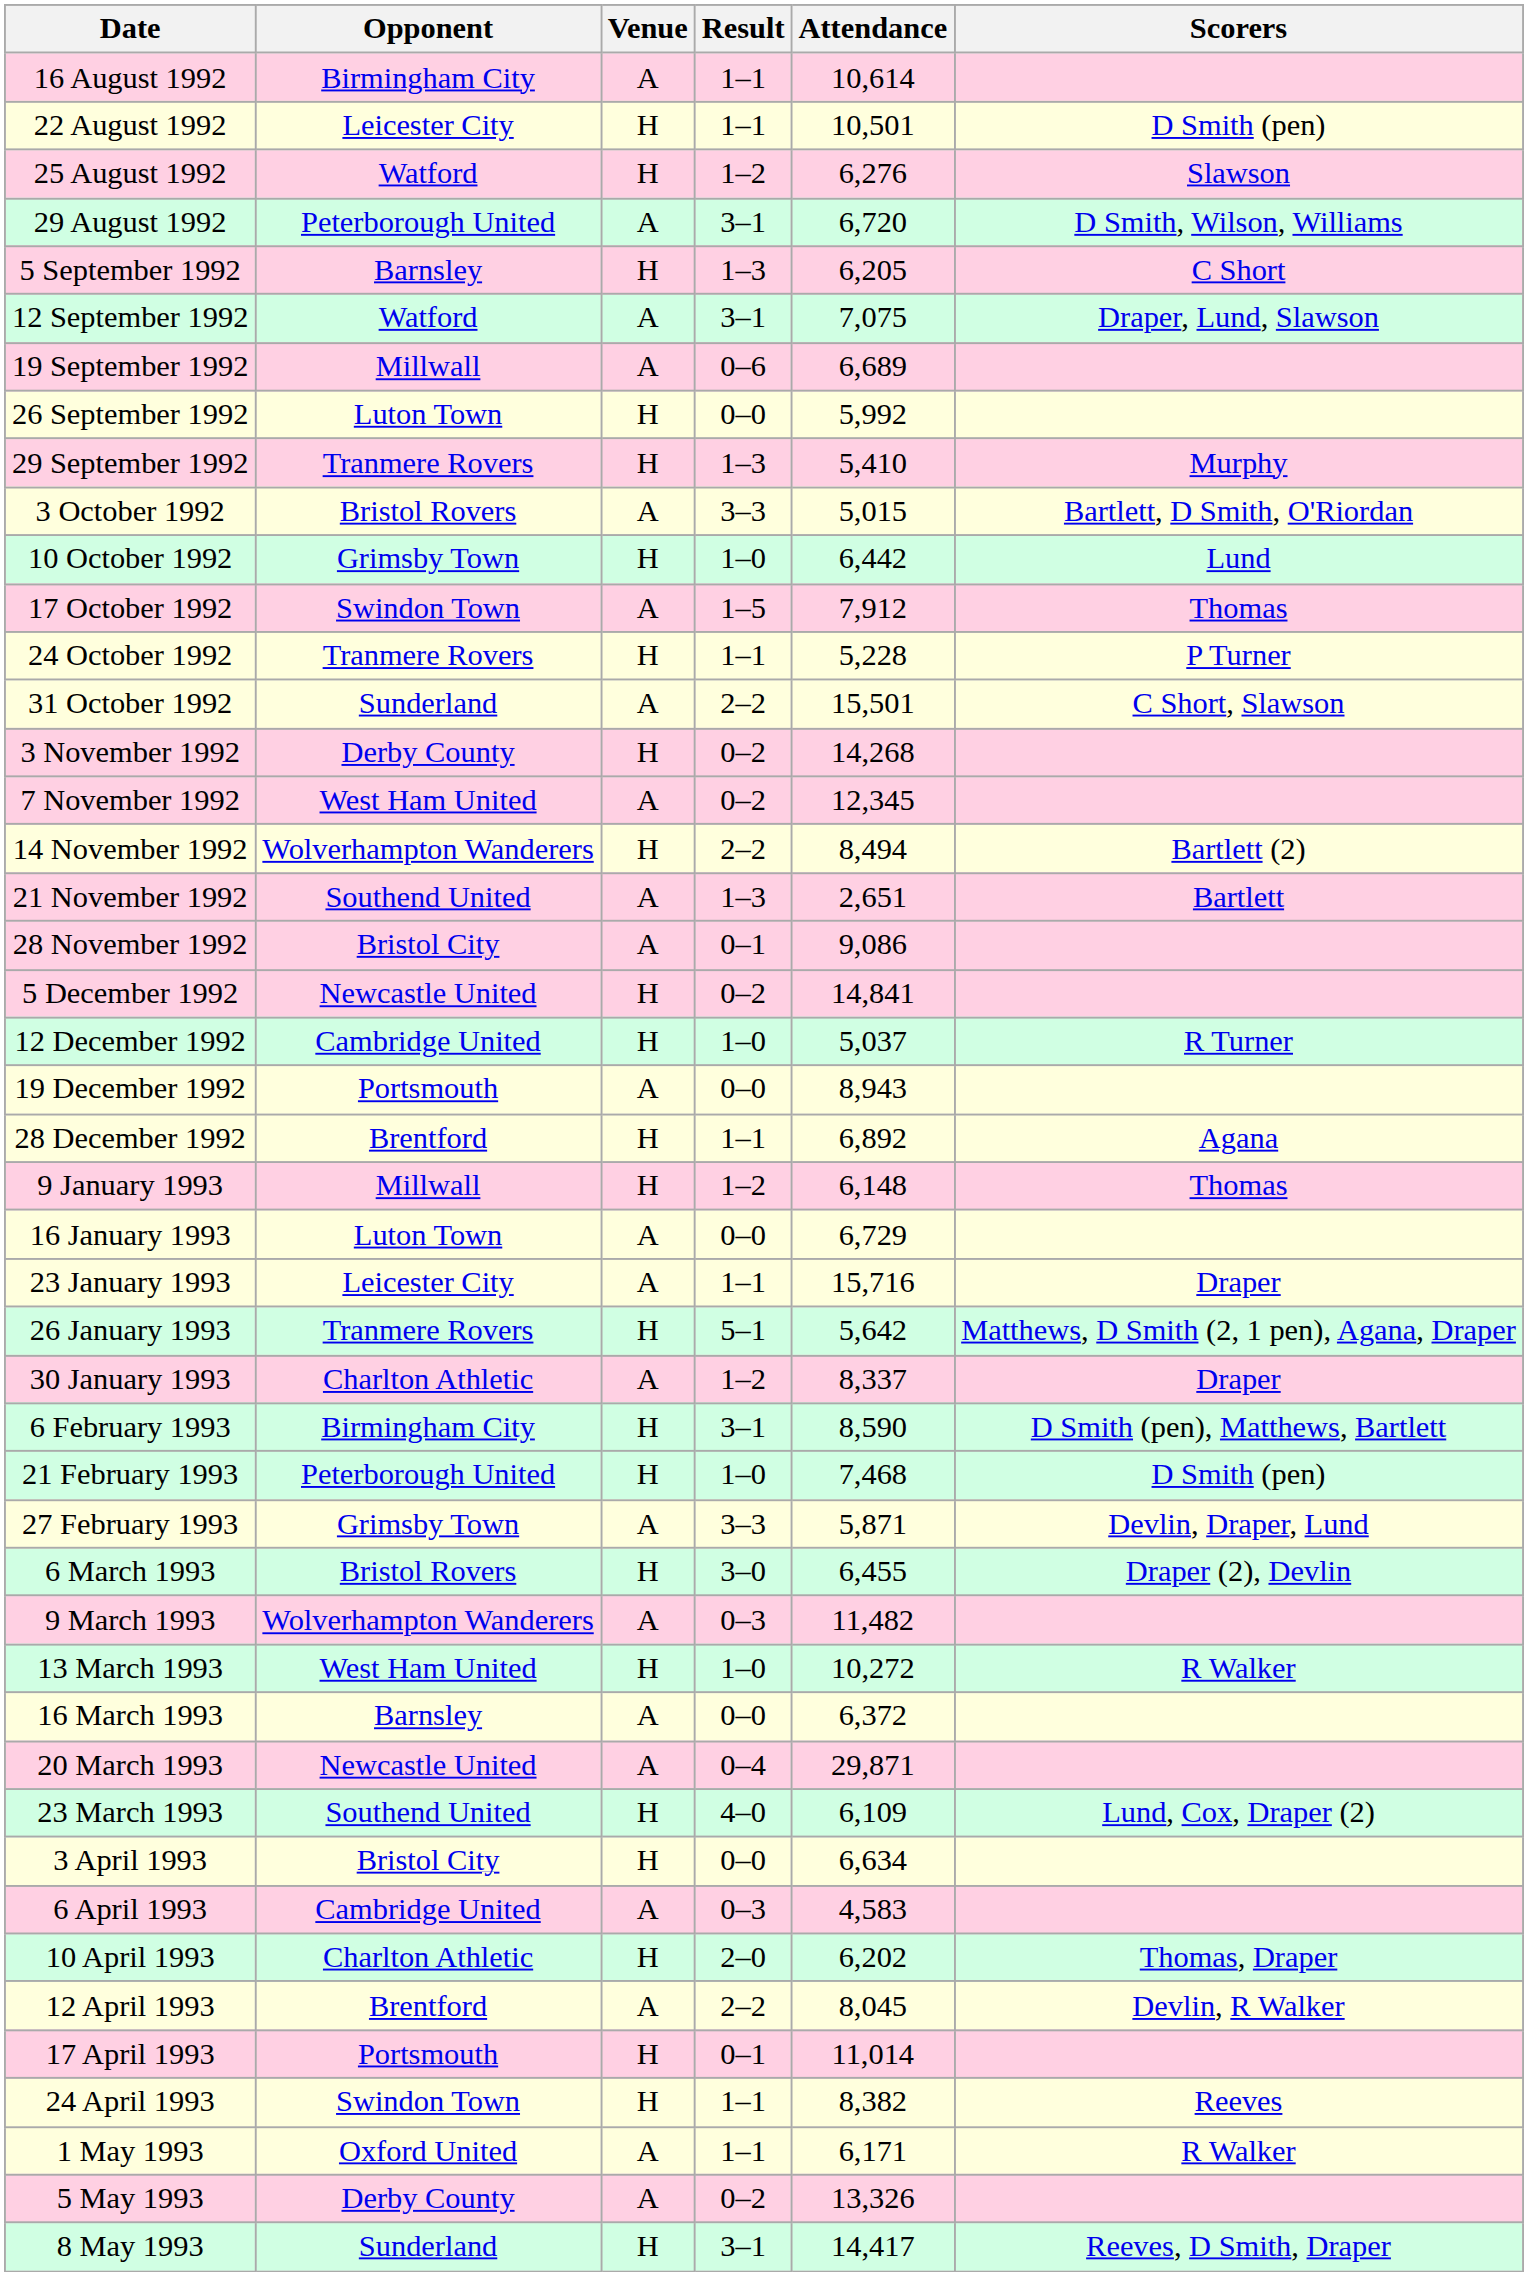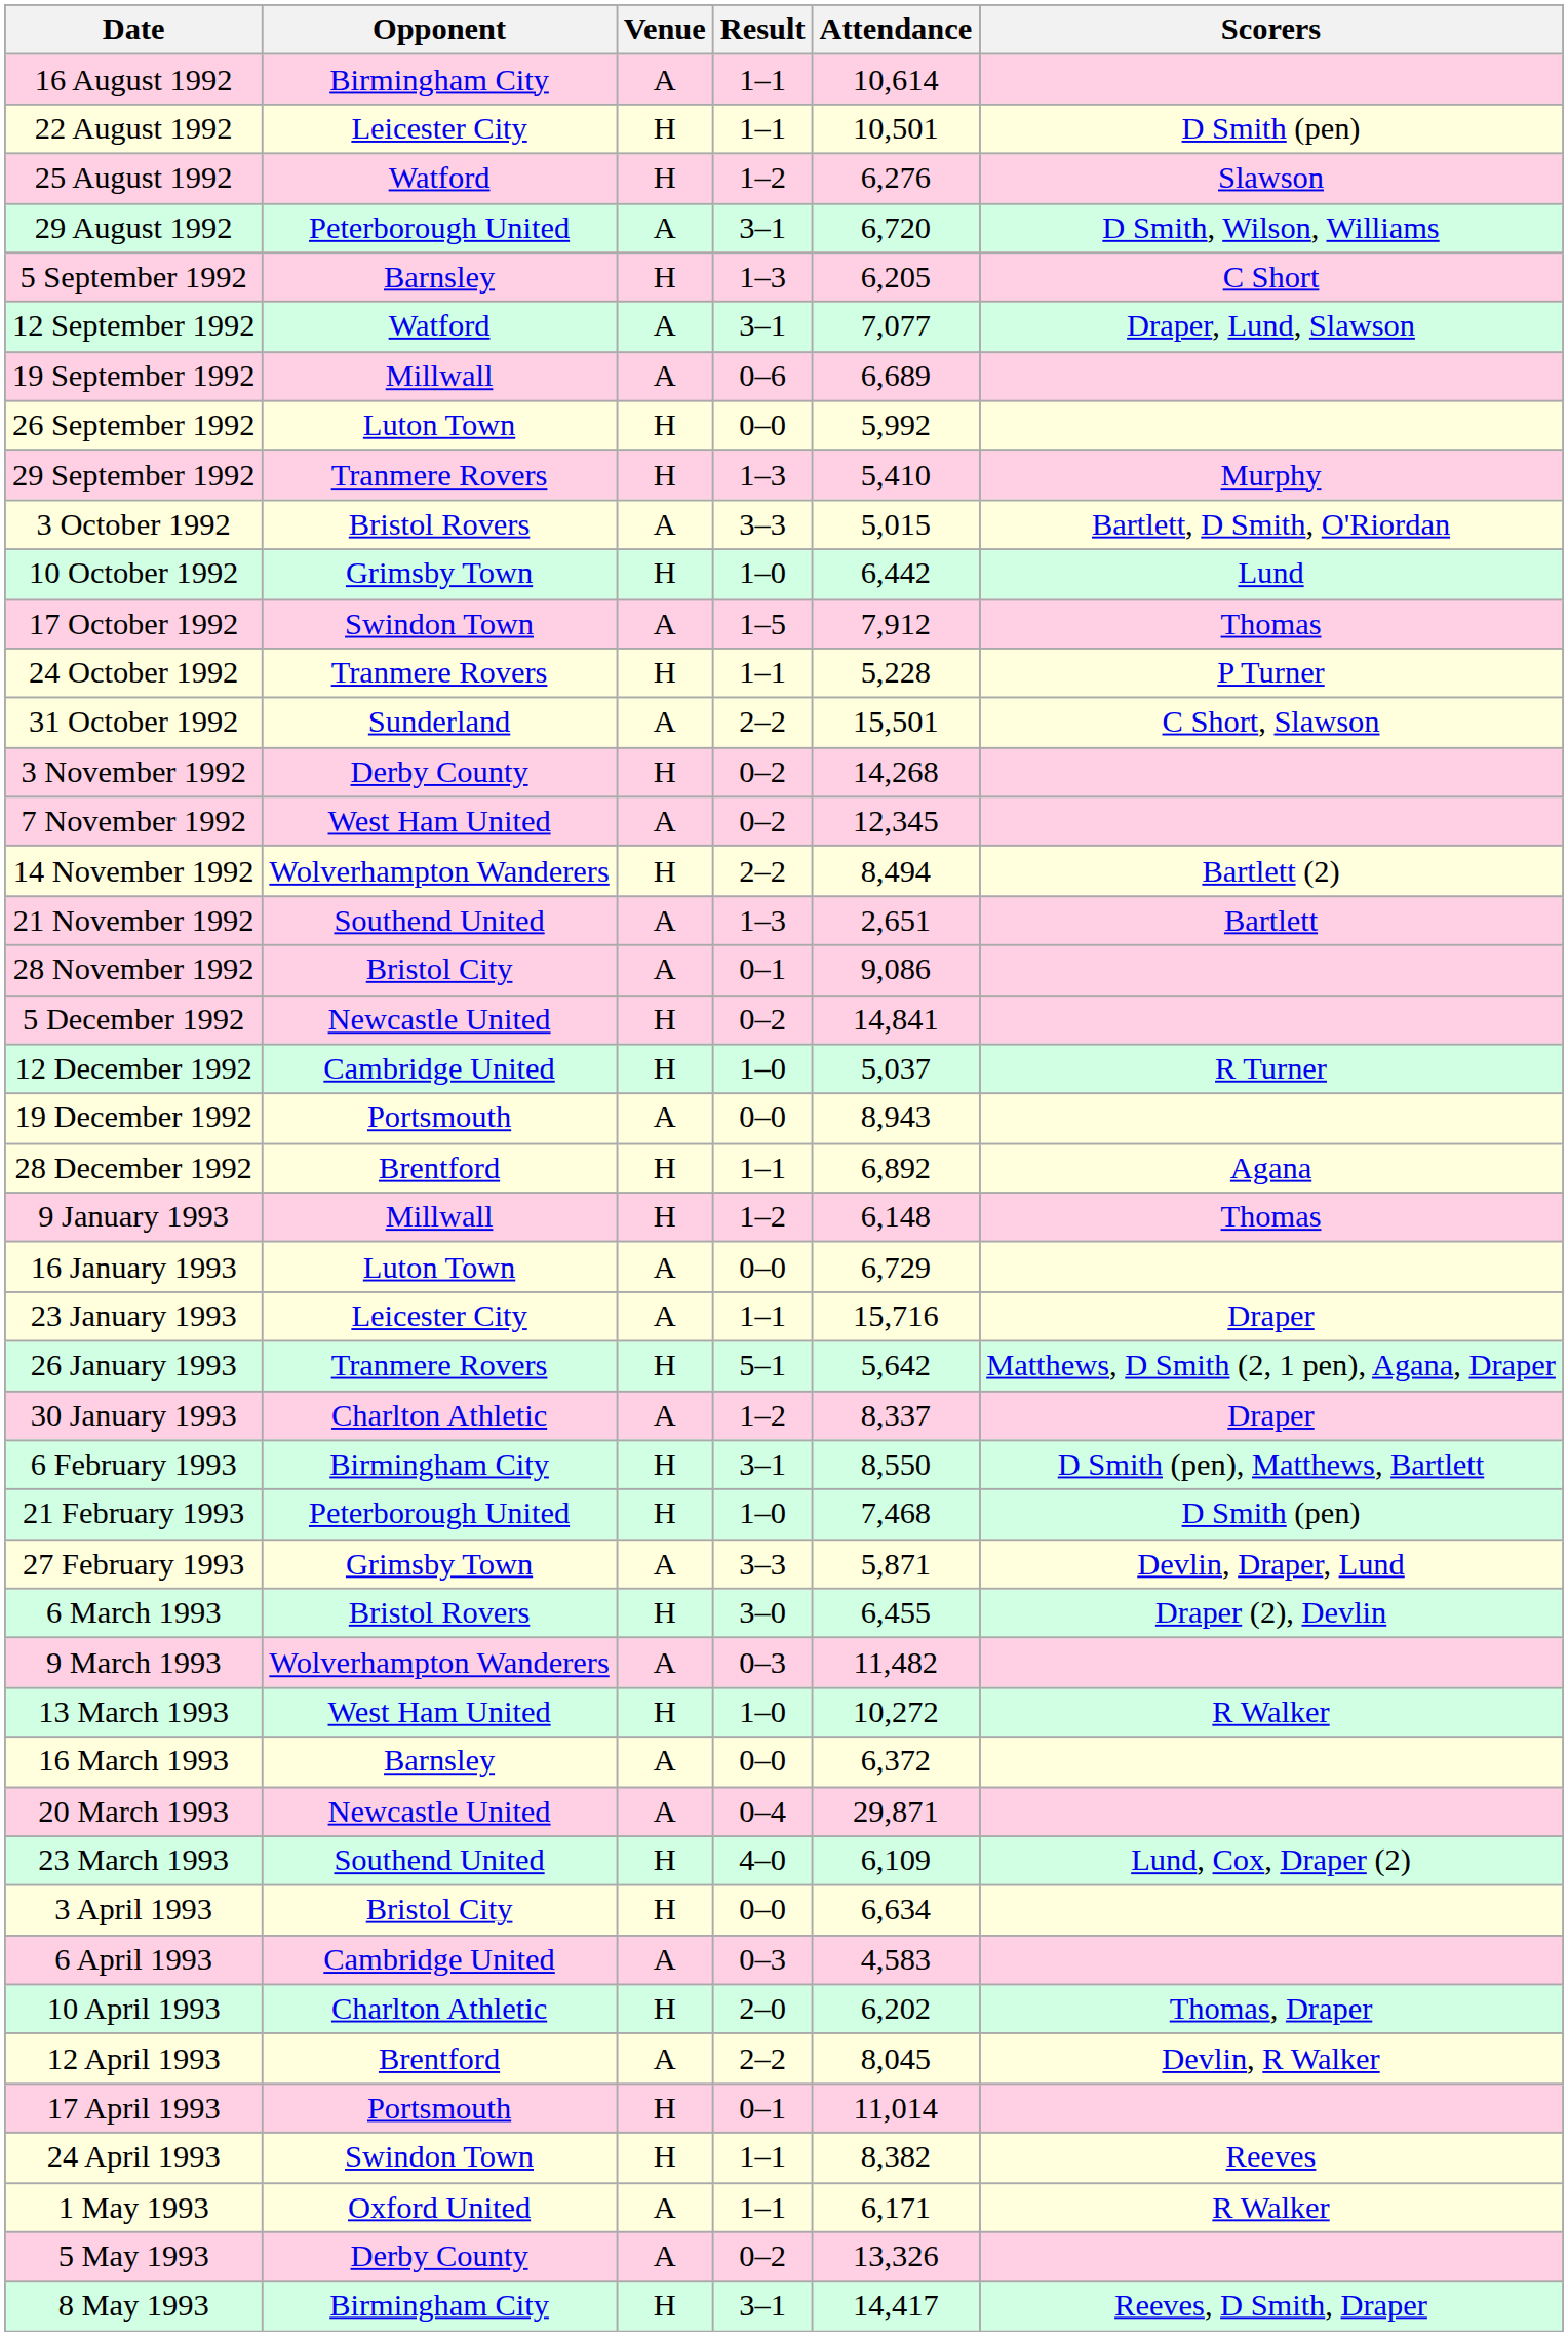 <table class="wikitable sortable" style="font-size:100%; text-align:center">
 <tr>
 <th>Date</th>
 <th>Opponent</th>
 <th>Venue</th>
 <th>Result</th>
 <th>Attendance</th>
 <th>Scorers</th>
 </tr>
 <tr style="background-color: #ffd0e3;">
 <td>16 August 1992</td>
 <td><a href='#'>Birmingham City</a></td>
 <td>A</td>
 <td>1–1</td>
 <td>10,614</td>
 <td></td>
 </tr>
 <tr style="background-color: #ffffdd;">
 <td>22 August 1992</td>
 <td><a href='#'>Leicester City</a></td>
 <td>H</td>
 <td>1–1</td>
 <td>10,501</td>
 <td><a href='#'>D Smith</a> (pen)</td>
 </tr>
 <tr style="background-color: #ffd0e3;">
 <td>25 August 1992</td>
 <td><a href='#'>Watford</a></td>
 <td>H</td>
 <td>1–2</td>
 <td>6,276</td>
 <td><a href='#'>Slawson</a></td>
 </tr>
 <tr style="background-color: #d0ffe3;">
 <td>29 August 1992</td>
 <td><a href='#'>Peterborough United</a></td>
 <td>A</td>
 <td>3–1</td>
 <td>6,720</td>
 <td><a href='#'>D Smith</a>, <a href='#'>Wilson</a>, <a href='#'>Williams</a></td>
 </tr>
 <tr style="background-color: #ffd0e3;">
 <td>5 September 1992</td>
 <td><a href='#'>Barnsley</a></td>
 <td>H</td>
 <td>1–3</td>
 <td>6,205</td>
 <td><a href='#'>C Short</a></td>
 </tr>
 <tr style="background-color: #d0ffe3;">
 <td>12 September 1992</td>
 <td><a href='#'>Watford</a></td>
 <td>A</td>
 <td>3–1</td>
-<td>7,075</td>
+<td>7,077</td>
 <td><a href='#'>Draper</a>, <a href='#'>Lund</a>, <a href='#'>Slawson</a></td>
 </tr>
 <tr style="background-color: #ffd0e3;">
 <td>19 September 1992</td>
 <td><a href='#'>Millwall</a></td>
 <td>A</td>
 <td>0–6</td>
 <td>6,689</td>
 <td></td>
 </tr>
 <tr style="background-color: #ffffdd;">
 <td>26 September 1992</td>
 <td><a href='#'>Luton Town</a></td>
 <td>H</td>
 <td>0–0</td>
 <td>5,992</td>
 <td></td>
 </tr>
 <tr style="background-color: #ffd0e3;">
 <td>29 September 1992</td>
 <td><a href='#'>Tranmere Rovers</a></td>
 <td>H</td>
 <td>1–3</td>
 <td>5,410</td>
 <td><a href='#'>Murphy</a></td>
 </tr>
 <tr style="background-color: #ffffdd;">
 <td>3 October 1992</td>
 <td><a href='#'>Bristol Rovers</a></td>
 <td>A</td>
 <td>3–3</td>
 <td>5,015</td>
 <td><a href='#'>Bartlett</a>, <a href='#'>D Smith</a>, <a href='#'>O'Riordan</a></td>
 </tr>
 <tr style="background-color: #d0ffe3;">
 <td>10 October 1992</td>
 <td><a href='#'>Grimsby Town</a></td>
 <td>H</td>
 <td>1–0</td>
 <td>6,442</td>
 <td><a href='#'>Lund</a></td>
 </tr>
 <tr style="background-color: #ffd0e3;">
 <td>17 October 1992</td>
 <td><a href='#'>Swindon Town</a></td>
 <td>A</td>
 <td>1–5</td>
 <td>7,912</td>
 <td><a href='#'>Thomas</a></td>
 </tr>
 <tr style="background-color: #ffffdd;">
 <td>24 October 1992</td>
 <td><a href='#'>Tranmere Rovers</a></td>
 <td>H</td>
 <td>1–1</td>
 <td>5,228</td>
 <td><a href='#'>P Turner</a></td>
 </tr>
 <tr style="background-color: #ffffdd;">
 <td>31 October 1992</td>
 <td><a href='#'>Sunderland</a></td>
 <td>A</td>
 <td>2–2</td>
 <td>15,501</td>
 <td><a href='#'>C Short</a>, <a href='#'>Slawson</a></td>
 </tr>
 <tr style="background-color: #ffd0e3;">
 <td>3 November 1992</td>
 <td><a href='#'>Derby County</a></td>
 <td>H</td>
 <td>0–2</td>
 <td>14,268</td>
 <td></td>
 </tr>
 <tr style="background-color: #ffd0e3;">
 <td>7 November 1992</td>
 <td><a href='#'>West Ham United</a></td>
 <td>A</td>
 <td>0–2</td>
 <td>12,345</td>
 <td></td>
 </tr>
 <tr style="background-color: #ffffdd;">
 <td>14 November 1992</td>
 <td><a href='#'>Wolverhampton Wanderers</a></td>
 <td>H</td>
 <td>2–2</td>
 <td>8,494</td>
 <td><a href='#'>Bartlett</a> (2)</td>
 </tr>
 <tr style="background-color: #ffd0e3;">
 <td>21 November 1992</td>
 <td><a href='#'>Southend United</a></td>
 <td>A</td>
 <td>1–3</td>
 <td>2,651</td>
 <td><a href='#'>Bartlett</a></td>
 </tr>
 <tr style="background-color: #ffd0e3;">
 <td>28 November 1992</td>
 <td><a href='#'>Bristol City</a></td>
 <td>A</td>
 <td>0–1</td>
 <td>9,086</td>
 <td></td>
 </tr>
 <tr style="background-color: #ffd0e3;">
 <td>5 December 1992</td>
 <td><a href='#'>Newcastle United</a></td>
 <td>H</td>
 <td>0–2</td>
 <td>14,841</td>
 <td></td>
 </tr>
 <tr style="background-color: #d0ffe3;">
 <td>12 December 1992</td>
 <td><a href='#'>Cambridge United</a></td>
 <td>H</td>
 <td>1–0</td>
 <td>5,037</td>
 <td><a href='#'>R Turner</a></td>
 </tr>
 <tr style="background-color: #ffffdd;">
 <td>19 December 1992</td>
 <td><a href='#'>Portsmouth</a></td>
 <td>A</td>
 <td>0–0</td>
 <td>8,943</td>
 <td></td>
 </tr>
 <tr style="background-color: #ffffdd;">
 <td>28 December 1992</td>
 <td><a href='#'>Brentford</a></td>
 <td>H</td>
 <td>1–1</td>
 <td>6,892</td>
 <td><a href='#'>Agana</a></td>
 </tr>
 <tr style="background-color: #ffd0e3;">
 <td>9 January 1993</td>
 <td><a href='#'>Millwall</a></td>
 <td>H</td>
 <td>1–2</td>
 <td>6,148</td>
 <td><a href='#'>Thomas</a></td>
 </tr>
 <tr style="background-color: #ffffdd;">
 <td>16 January 1993</td>
 <td><a href='#'>Luton Town</a></td>
 <td>A</td>
 <td>0–0</td>
 <td>6,729</td>
 <td></td>
 </tr>
 <tr style="background-color: #ffffdd;">
 <td>23 January 1993</td>
 <td><a href='#'>Leicester City</a></td>
 <td>A</td>
 <td>1–1</td>
 <td>15,716</td>
 <td><a href='#'>Draper</a></td>
 </tr>
 <tr style="background-color: #d0ffe3;">
 <td>26 January 1993</td>
 <td><a href='#'>Tranmere Rovers</a></td>
 <td>H</td>
 <td>5–1</td>
 <td>5,642</td>
 <td><a href='#'>Matthews</a>, <a href='#'>D Smith</a> (2, 1 pen), <a href='#'>Agana</a>, <a href='#'>Draper</a></td>
 </tr>
 <tr style="background-color: #ffd0e3;">
 <td>30 January 1993</td>
 <td><a href='#'>Charlton Athletic</a></td>
 <td>A</td>
 <td>1–2</td>
 <td>8,337</td>
 <td><a href='#'>Draper</a></td>
 </tr>
 <tr style="background-color: #d0ffe3;">
 <td>6 February 1993</td>
 <td><a href='#'>Birmingham City</a></td>
 <td>H</td>
 <td>3–1</td>
-<td>8,590</td>
+<td>8,550</td>
 <td><a href='#'>D Smith</a> (pen), <a href='#'>Matthews</a>, <a href='#'>Bartlett</a></td>
 </tr>
 <tr style="background-color: #d0ffe3;">
 <td>21 February 1993</td>
 <td><a href='#'>Peterborough United</a></td>
 <td>H</td>
 <td>1–0</td>
 <td>7,468</td>
 <td><a href='#'>D Smith</a> (pen)</td>
 </tr>
 <tr style="background-color: #ffffdd;">
 <td>27 February 1993</td>
 <td><a href='#'>Grimsby Town</a></td>
 <td>A</td>
 <td>3–3</td>
 <td>5,871</td>
 <td><a href='#'>Devlin</a>, <a href='#'>Draper</a>, <a href='#'>Lund</a></td>
 </tr>
 <tr style="background-color: #d0ffe3;">
 <td>6 March 1993</td>
 <td><a href='#'>Bristol Rovers</a></td>
 <td>H</td>
 <td>3–0</td>
 <td>6,455</td>
 <td><a href='#'>Draper</a> (2), <a href='#'>Devlin</a></td>
 </tr>
 <tr style="background-color: #ffd0e3;">
 <td>9 March 1993</td>
 <td><a href='#'>Wolverhampton Wanderers</a></td>
 <td>A</td>
 <td>0–3</td>
 <td>11,482</td>
 <td></td>
 </tr>
 <tr style="background-color: #d0ffe3;">
 <td>13 March 1993</td>
 <td><a href='#'>West Ham United</a></td>
 <td>H</td>
 <td>1–0</td>
 <td>10,272</td>
 <td><a href='#'>R Walker</a></td>
 </tr>
 <tr style="background-color: #ffffdd;">
 <td>16 March 1993</td>
 <td><a href='#'>Barnsley</a></td>
 <td>A</td>
 <td>0–0</td>
 <td>6,372</td>
 <td></td>
 </tr>
 <tr style="background-color: #ffd0e3;">
 <td>20 March 1993</td>
 <td><a href='#'>Newcastle United</a></td>
 <td>A</td>
 <td>0–4</td>
 <td>29,871</td>
 <td></td>
 </tr>
 <tr style="background-color: #d0ffe3;">
 <td>23 March 1993</td>
 <td><a href='#'>Southend United</a></td>
 <td>H</td>
 <td>4–0</td>
 <td>6,109</td>
 <td><a href='#'>Lund</a>, <a href='#'>Cox</a>, <a href='#'>Draper</a> (2)</td>
 </tr>
 <tr style="background-color: #ffffdd;">
 <td>3 April 1993</td>
 <td><a href='#'>Bristol City</a></td>
 <td>H</td>
 <td>0–0</td>
 <td>6,634</td>
 <td></td>
 </tr>
 <tr style="background-color: #ffd0e3;">
 <td>6 April 1993</td>
 <td><a href='#'>Cambridge United</a></td>
 <td>A</td>
 <td>0–3</td>
 <td>4,583</td>
 <td></td>
 </tr>
 <tr style="background-color: #d0ffe3;">
 <td>10 April 1993</td>
 <td><a href='#'>Charlton Athletic</a></td>
 <td>H</td>
 <td>2–0</td>
 <td>6,202</td>
 <td><a href='#'>Thomas</a>, <a href='#'>Draper</a></td>
 </tr>
 <tr style="background-color: #ffffdd;">
 <td>12 April 1993</td>
 <td><a href='#'>Brentford</a></td>
 <td>A</td>
 <td>2–2</td>
 <td>8,045</td>
 <td><a href='#'>Devlin</a>, <a href='#'>R Walker</a></td>
 </tr>
 <tr style="background-color: #ffd0e3;">
 <td>17 April 1993</td>
 <td><a href='#'>Portsmouth</a></td>
 <td>H</td>
 <td>0–1</td>
 <td>11,014</td>
 <td></td>
 </tr>
 <tr style="background-color: #ffffdd;">
 <td>24 April 1993</td>
 <td><a href='#'>Swindon Town</a></td>
 <td>H</td>
 <td>1–1</td>
 <td>8,382</td>
 <td><a href='#'>Reeves</a></td>
 </tr>
 <tr style="background-color: #ffffdd;">
 <td>1 May 1993</td>
 <td><a href='#'>Oxford United</a></td>
 <td>A</td>
 <td>1–1</td>
 <td>6,171</td>
 <td><a href='#'>R Walker</a></td>
 </tr>
 <tr style="background-color: #ffd0e3;">
 <td>5 May 1993</td>
 <td><a href='#'>Derby County</a></td>
 <td>A</td>
 <td>0–2</td>
 <td>13,326</td>
 <td></td>
 </tr>
 <tr style="background-color: #d0ffe3;">
 <td>8 May 1993</td>
-<td><a href='#'>Sunderland</a></td>
+<td><a href='#'>Birmingham City</a></td>
 <td>H</td>
 <td>3–1</td>
 <td>14,417</td>
 <td><a href='#'>Reeves</a>, <a href='#'>D Smith</a>, <a href='#'>Draper</a></td>
 </tr>
 </table>
